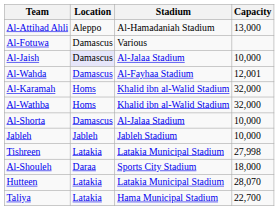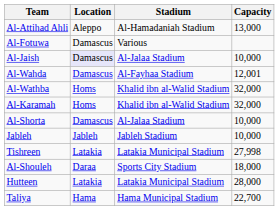 <table class="wikitable sortable" style="text-align:left;">
 <tr>
 <th>Team</th>
 <th>Location</th>
 <th>Stadium</th>
 <th>Capacity</th>
 </tr>
 <tr>
 <td><a href='#'>Al-Attihad Ahli</a></td>
 <td>Aleppo</td>
 <td>Al-Hamadaniah Stadium</td>
 <td>13,000</td>
 </tr>
 <tr>
 <td><a href='#'>Al-Fotuwa</a></td>
 <td>Damascus</td>
 <td>Various</td>
 <td></td>
 </tr>
 <tr>
 <td><a href='#'>Al-Jaish</a></td>
 <td style="background: lavender;">Damascus</td>
 <td><a href='#'>Al-Jalaa Stadium</a></td>
 <td>10,000</td>
 </tr>
 <tr>
 <td><a href='#'>Al-Wahda</a></td>
 <td><a href='#'>Damascus</a></td>
 <td><a href='#'>Al-Fayhaa Stadium</a></td>
 <td>12,001</td>
 </tr>
 <tr>
-<td><a href='#'>Al-Karamah</a></td>
+<td><a href='#'>Al-Wathba</a></td>
 <td><a href='#'>Homs</a></td>
 <td><a href='#'>Khalid ibn al-Walid Stadium</a></td>
 <td>32,000</td>
 </tr>
 <tr>
-<td><a href='#'>Al-Wathba</a></td>
+<td><a href='#'>Al-Karamah</a></td>
 <td><a href='#'>Homs</a></td>
 <td><a href='#'>Khalid ibn al-Walid Stadium</a></td>
 <td>32,000</td>
 </tr>
 <tr>
 <td><a href='#'>Al-Shorta</a></td>
 <td><a href='#'>Damascus</a></td>
 <td><a href='#'>Al-Jalaa Stadium</a></td>
 <td>10,000</td>
 </tr>
 <tr>
 <td><a href='#'>Jableh</a></td>
 <td><a href='#'>Jableh</a></td>
 <td><a href='#'>Jableh Stadium</a></td>
 <td>10,000</td>
 </tr>
 <tr>
 <td><a href='#'>Tishreen</a></td>
 <td><a href='#'>Latakia</a></td>
 <td><a href='#'>Latakia Municipal Stadium</a></td>
 <td>27,998</td>
 </tr>
 <tr>
 <td><a href='#'>Al-Shouleh</a></td>
 <td><a href='#'>Daraa</a></td>
 <td><a href='#'>Sports City Stadium</a></td>
 <td>18,000</td>
 </tr>
 <tr>
 <td><a href='#'>Hutteen</a></td>
 <td><a href='#'>Latakia</a></td>
 <td><a href='#'>Latakia Municipal Stadium</a></td>
-<td>28,070</td>
+<td>28,000</td>
 </tr>
 <tr>
 <td><a href='#'>Taliya</a></td>
-<td><a href='#'>Latakia</a></td>
+<td><a href='#'>Hama</a></td>
 <td><a href='#'>Hama Municipal Stadium</a></td>
 <td>22,700</td>
 </tr>
 </table>
